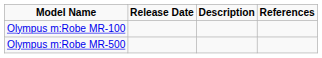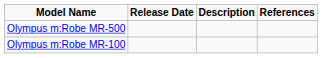 <table class="wikitable" style="margin:auto; text-align:center;">
 <tr>
 <td><strong>Model Name</strong></td>
 <td><strong>Release Date</strong></td>
 <td><strong>Description</strong></td>
 <td><strong>References</strong></td>
 </tr>
 <tr>
+<td><a href='#'>Olympus m:Robe MR-500</a></td>
+<td></td>
+<td></td>
+<td></td>
+</tr>
+<tr>
 <td><a href='#'>Olympus m:Robe MR-100</a></td>
 <td></td>
 <td></td>
 <td></td>
 </tr>
-<tr>
-<td><a href='#'>Olympus m:Robe MR-500</a></td>
-<td></td>
-<td></td>
-<td></td>
-</tr>
 </table>
